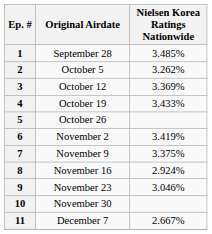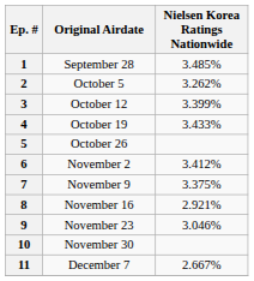 <table class=wikitable style=text-align:center>
 <tr>
 <th style=width:40px;>Ep. #</th>
 <th style=width:135px;>Original Airdate</th>
 <th width=110>Nielsen Korea Ratings Nationwide</th>
 </tr>
 <tr>
 <th>1</th>
 <td>September 28</td>
 <td>3.485%</td>
 </tr>
 <tr>
 <th>2</th>
 <td>October 5</td>
 <td>3.262%</td>
 </tr>
 <tr>
 <th>3</th>
 <td>October 12</td>
-<td>3.369%</td>
+<td>3.399%</td>
 </tr>
 <tr>
 <th>4</th>
 <td>October 19</td>
 <td>3.433%</td>
 </tr>
 <tr>
 <th>5</th>
 <td>October 26</td>
 <td></td>
 </tr>
 <tr>
 <th>6</th>
 <td>November 2</td>
-<td>3.419%</td>
+<td>3.412%</td>
 </tr>
 <tr>
 <th>7</th>
 <td>November 9</td>
 <td>3.375%</td>
 </tr>
 <tr>
 <th>8</th>
 <td>November 16</td>
-<td>2.924%</td>
+<td>2.921%</td>
 </tr>
 <tr>
 <th>9</th>
 <td>November 23</td>
 <td>3.046%</td>
 </tr>
 <tr>
 <th>10</th>
 <td>November 30</td>
 <td></td>
 </tr>
 <tr>
 <th>11</th>
 <td>December 7</td>
 <td>2.667%</td>
 </tr>
 <tr>
 </tr>
 </table>
